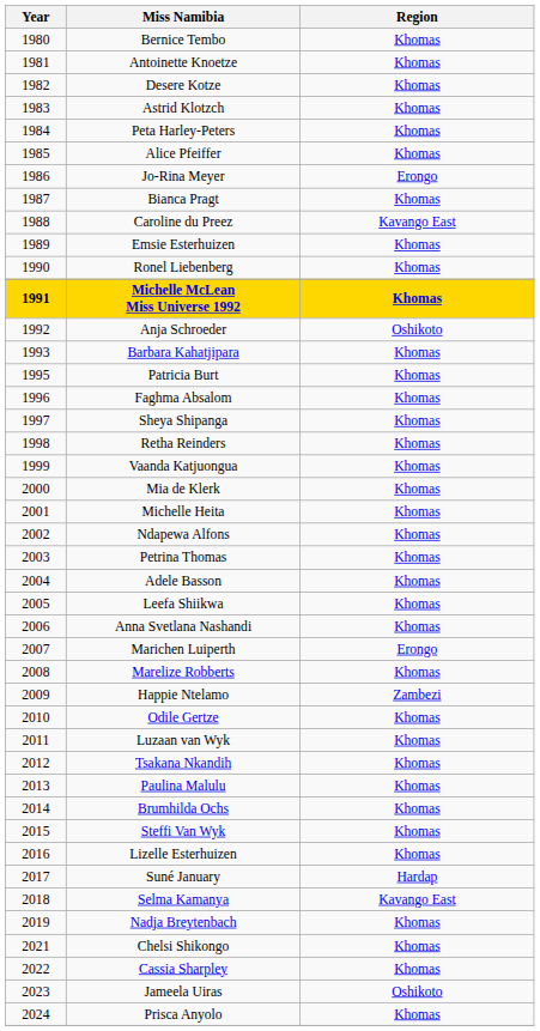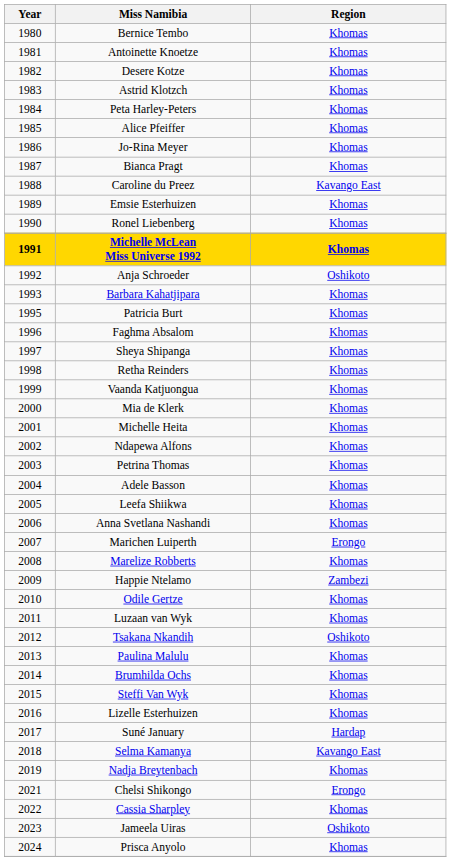 <table class="wikitable sortable" style="font-size: 95%; text-align:center">
 <tr>
 <th width="60">Year</th>
 <th width="250">Miss Namibia</th>
 <th width="250">Region</th>
 </tr>
 <tr>
 <td>1980</td>
 <td>Bernice Tembo</td>
 <td><a href='#'>Khomas</a></td>
 </tr>
 <tr>
 <td>1981</td>
 <td>Antoinette Knoetze</td>
 <td><a href='#'>Khomas</a></td>
 </tr>
 <tr>
 <td>1982</td>
 <td>Desere Kotze</td>
 <td><a href='#'>Khomas</a></td>
 </tr>
 <tr>
 <td>1983</td>
 <td>Astrid Klotzch</td>
 <td><a href='#'>Khomas</a></td>
 </tr>
 <tr>
 <td>1984</td>
 <td>Peta Harley-Peters</td>
 <td><a href='#'>Khomas</a></td>
 </tr>
 <tr>
 <td>1985</td>
 <td>Alice Pfeiffer</td>
 <td><a href='#'>Khomas</a></td>
 </tr>
 <tr>
 <td>1986</td>
 <td>Jo-Rina Meyer</td>
-<td><a href='#'>Erongo</a></td>
+<td><a href='#'>Khomas</a></td>
 </tr>
 <tr>
 <td>1987</td>
 <td>Bianca Pragt</td>
 <td><a href='#'>Khomas</a></td>
 </tr>
 <tr>
 <td>1988</td>
 <td>Caroline du Preez</td>
 <td><a href='#'>Kavango East</a></td>
 </tr>
 <tr>
 <td>1989</td>
 <td>Emsie Esterhuizen</td>
 <td><a href='#'>Khomas</a></td>
 </tr>
 <tr>
 <td>1990</td>
 <td>Ronel Liebenberg</td>
 <td><a href='#'>Khomas</a></td>
 </tr>
 <tr>
 </tr>
 <tr style="background-color:gold; font-weight: bold ">
 <td>1991</td>
 <td><a href='#'>Michelle McLean</a><br><a href='#'>Miss Universe 1992</a></td>
 <td><a href='#'>Khomas</a></td>
 </tr>
 <tr>
 <td>1992</td>
 <td>Anja Schroeder</td>
 <td><a href='#'>Oshikoto</a></td>
 </tr>
 <tr>
 <td>1993</td>
 <td><a href='#'>Barbara Kahatjipara</a></td>
 <td><a href='#'>Khomas</a></td>
 </tr>
 <tr>
 <td>1995</td>
 <td>Patricia Burt</td>
 <td><a href='#'>Khomas</a></td>
 </tr>
 <tr>
 <td>1996</td>
 <td>Faghma Absalom</td>
 <td><a href='#'>Khomas</a></td>
 </tr>
 <tr>
 <td>1997</td>
 <td>Sheya Shipanga</td>
 <td><a href='#'>Khomas</a></td>
 </tr>
 <tr>
 <td>1998</td>
 <td>Retha Reinders</td>
 <td><a href='#'>Khomas</a></td>
 </tr>
 <tr>
 <td>1999</td>
 <td>Vaanda Katjuongua</td>
 <td><a href='#'>Khomas</a></td>
 </tr>
 <tr>
 <td>2000</td>
 <td>Mia de Klerk</td>
 <td><a href='#'>Khomas</a></td>
 </tr>
 <tr>
 <td>2001</td>
 <td>Michelle Heita</td>
 <td><a href='#'>Khomas</a></td>
 </tr>
 <tr>
 <td>2002</td>
 <td>Ndapewa Alfons</td>
 <td><a href='#'>Khomas</a></td>
 </tr>
 <tr>
 <td>2003</td>
 <td>Petrina Thomas</td>
 <td><a href='#'>Khomas</a></td>
 </tr>
 <tr>
 <td>2004</td>
 <td>Adele Basson</td>
 <td><a href='#'>Khomas</a></td>
 </tr>
 <tr>
 <td>2005</td>
 <td>Leefa Shiikwa</td>
 <td><a href='#'>Khomas</a></td>
 </tr>
 <tr>
 <td>2006</td>
 <td>Anna Svetlana Nashandi</td>
 <td><a href='#'>Khomas</a></td>
 </tr>
 <tr>
 <td>2007</td>
 <td>Marichen Luiperth</td>
 <td><a href='#'>Erongo</a></td>
 </tr>
 <tr>
 <td>2008</td>
 <td><a href='#'>Marelize Robberts</a></td>
 <td><a href='#'>Khomas</a></td>
 </tr>
 <tr>
 <td>2009</td>
 <td>Happie Ntelamo</td>
 <td><a href='#'>Zambezi</a></td>
 </tr>
 <tr>
 <td>2010</td>
 <td><a href='#'>Odile Gertze</a></td>
 <td><a href='#'>Khomas</a></td>
 </tr>
 <tr>
 <td>2011</td>
 <td>Luzaan van Wyk</td>
 <td><a href='#'>Khomas</a></td>
 </tr>
 <tr>
 <td>2012</td>
 <td><a href='#'>Tsakana Nkandih</a></td>
-<td><a href='#'>Khomas</a></td>
+<td><a href='#'>Oshikoto</a></td>
 </tr>
 <tr>
 <td>2013</td>
 <td><a href='#'>Paulina Malulu</a></td>
 <td><a href='#'>Khomas</a></td>
 </tr>
 <tr>
 <td>2014</td>
 <td><a href='#'>Brumhilda Ochs</a></td>
 <td><a href='#'>Khomas</a></td>
 </tr>
 <tr>
 <td>2015</td>
 <td><a href='#'>Steffi Van Wyk</a></td>
 <td><a href='#'>Khomas</a></td>
 </tr>
 <tr>
 <td>2016</td>
 <td>Lizelle Esterhuizen</td>
 <td><a href='#'>Khomas</a></td>
 </tr>
 <tr>
 <td>2017</td>
 <td>Suné January</td>
 <td><a href='#'>Hardap</a></td>
 </tr>
 <tr>
 <td>2018</td>
 <td><a href='#'>Selma Kamanya</a></td>
 <td><a href='#'>Kavango East</a></td>
 </tr>
 <tr>
 <td>2019</td>
 <td><a href='#'>Nadja Breytenbach</a></td>
 <td><a href='#'>Khomas</a></td>
 </tr>
 <tr>
 <td>2021</td>
 <td>Chelsi Shikongo</td>
-<td><a href='#'>Khomas</a></td>
+<td><a href='#'>Erongo</a></td>
 </tr>
 <tr>
 <td>2022</td>
 <td><a href='#'>Cassia Sharpley</a></td>
 <td><a href='#'>Khomas</a></td>
 </tr>
 <tr>
 <td>2023</td>
 <td>Jameela Uiras</td>
 <td><a href='#'>Oshikoto</a></td>
 </tr>
 <tr>
 <td>2024</td>
 <td>Prisca Anyolo</td>
 <td><a href='#'>Khomas</a></td>
 </tr>
 <tr>
 </tr>
 </table>
